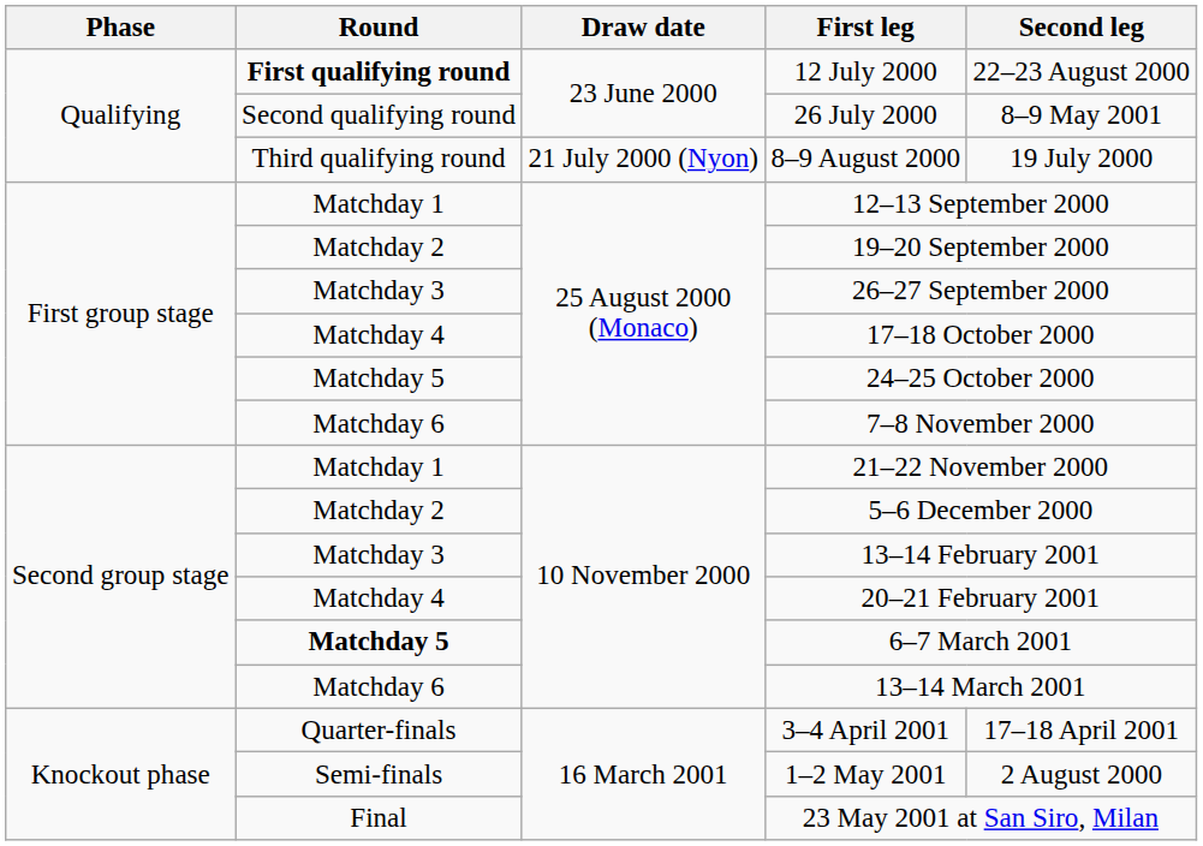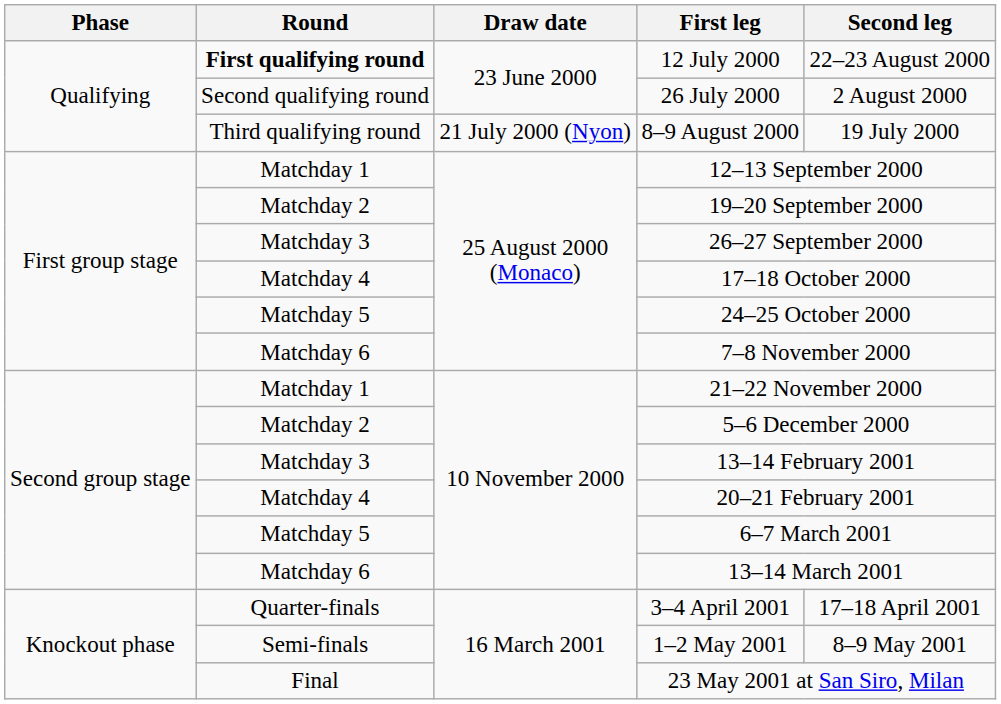 <table class="wikitable" style="text-align:center">
 <tr>
 <th>Phase</th>
 <th>Round</th>
 <th>Draw date</th>
 <th>First leg</th>
 <th>Second leg</th>
 </tr>
 <tr>
 <td rowspan=3>Qualifying</td>
 <td><strong>First qualifying round</strong></td>
 <td rowspan=2>23 June 2000</td>
 <td>12 July 2000</td>
 <td>22–23 August 2000</td>
 </tr>
 <tr>
 <td>Second qualifying round</td>
 <td>26 July 2000</td>
-<td>8–9 May 2001</td>
+<td>2 August 2000</td>
 </tr>
 <tr>
 <td>Third qualifying round</td>
 <td>21 July 2000 (<a href='#'>Nyon</a>)</td>
 <td>8–9 August 2000</td>
 <td>19 July 2000</td>
 </tr>
 <tr>
 <td rowspan=6>First group stage</td>
 <td>Matchday 1</td>
 <td rowspan=6>25 August 2000<br>(<a href='#'>Monaco</a>)</td>
 <td colspan=2>12–13 September 2000</td>
 </tr>
 <tr>
 <td>Matchday 2</td>
 <td colspan=2>19–20 September 2000</td>
 </tr>
 <tr>
 <td>Matchday 3</td>
 <td colspan=2>26–27 September 2000</td>
 </tr>
 <tr>
 <td>Matchday 4</td>
 <td colspan=2>17–18 October 2000</td>
 </tr>
 <tr>
 <td>Matchday 5</td>
 <td colspan=2>24–25 October 2000</td>
 </tr>
 <tr>
 <td>Matchday 6</td>
 <td colspan=2>7–8 November 2000</td>
 </tr>
 <tr>
 <td rowspan=6>Second group stage</td>
 <td>Matchday 1</td>
 <td rowspan=6>10 November 2000</td>
 <td colspan=2>21–22 November 2000</td>
 </tr>
 <tr>
 <td>Matchday 2</td>
 <td colspan=2>5–6 December 2000</td>
 </tr>
 <tr>
 <td>Matchday 3</td>
 <td colspan=2>13–14 February 2001</td>
 </tr>
 <tr>
 <td>Matchday 4</td>
 <td colspan=2>20–21 February 2001</td>
 </tr>
 <tr>
-<td><strong>Matchday 5</strong></td>
+<td>Matchday 5</td>
 <td colspan=2>6–7 March 2001</td>
 </tr>
 <tr>
 <td>Matchday 6</td>
 <td colspan=2>13–14 March 2001</td>
 </tr>
 <tr>
 <td rowspan=3>Knockout phase</td>
 <td>Quarter-finals</td>
 <td rowspan=3>16 March 2001</td>
 <td>3–4 April 2001</td>
 <td>17–18 April 2001</td>
 </tr>
 <tr>
 <td>Semi-finals</td>
 <td>1–2 May 2001</td>
-<td>2 August 2000</td>
+<td>8–9 May 2001</td>
 </tr>
 <tr>
 <td>Final</td>
 <td colspan=2>23 May 2001 at <a href='#'>San Siro</a>, <a href='#'>Milan</a></td>
 </tr>
 </table>
